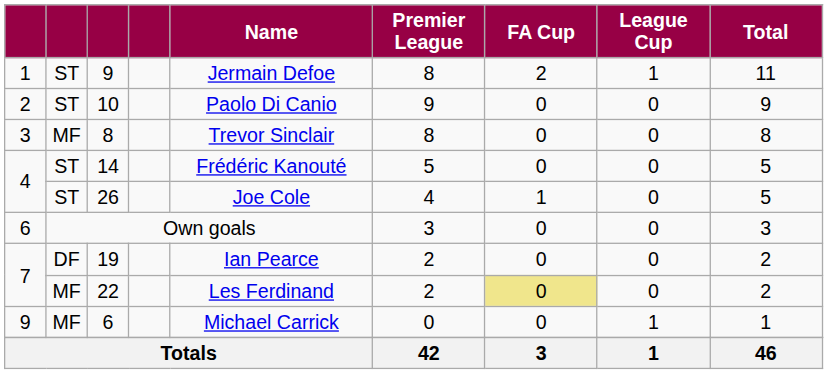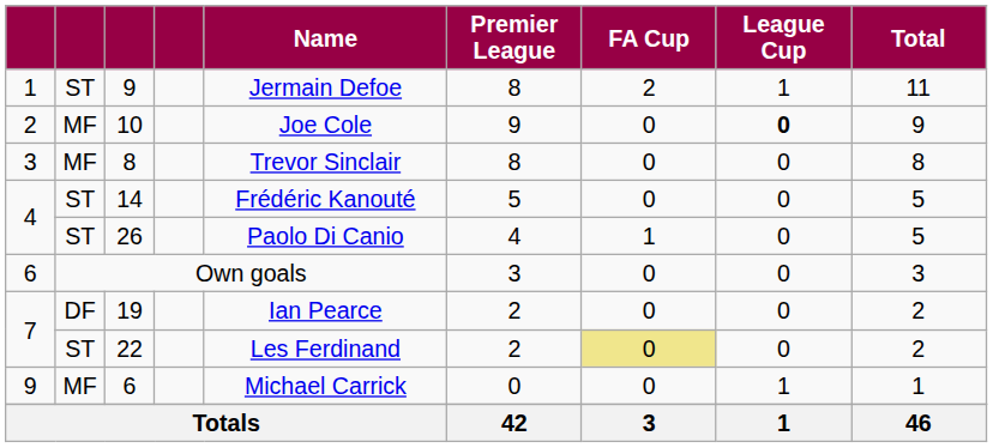 <table class="wikitable sortable" style="font-size: 95%; text-align: center;">
 <tr>
 <th style="width:25px; background:#970045; color:white;"></th>
 <th style="width:25px; background:#970045; color:white;"></th>
 <th style="width:25px; background:#970045; color:white;"></th>
 <th style="width:25px; background:#970045; color:white;"></th>
 <th style="width:150px; background:#970045; color:white;">Name</th>
 <th style="width:80px; background:#970045; color:white;">Premier League</th>
 <th style="width:80px; background:#970045; color:white;">FA Cup</th>
 <th style="width:80px; background:#970045; color:white;">League Cup</th>
 <th style="width:80px; background:#970045; color:white;">Total</th>
 </tr>
 <tr>
 <td>1</td>
 <td>ST</td>
 <td>9</td>
 <td></td>
 <td data-sort-value="Defoe, Jermain"><a href='#'>Jermain Defoe</a></td>
 <td>8</td>
 <td>2</td>
 <td>1</td>
 <td>11</td>
 </tr>
 <tr>
 <td>2</td>
-<td>ST</td>
+<td>MF</td>
 <td>10</td>
 <td></td>
-<td data-sort-value="Di Canio, Paolo"><a href='#'>Paolo Di Canio</a></td>
+<td data-sort-value="Cole, Joe"><a href='#'>Joe Cole</a></td>
 <td>9</td>
 <td>0</td>
-<td>0</td>
+<td><strong>0</strong></td>
 <td>9</td>
 </tr>
 <tr>
 <td>3</td>
 <td>MF</td>
 <td>8</td>
 <td></td>
 <td data-sort-value="Sinclair, Trevor"><a href='#'>Trevor Sinclair</a></td>
 <td>8</td>
 <td>0</td>
 <td>0</td>
 <td>8</td>
 </tr>
 <tr>
 <td rowspan=2>4</td>
 <td>ST</td>
 <td>14</td>
 <td></td>
 <td data-sort-value="Kanouté, Frédéric"><a href='#'>Frédéric Kanouté</a></td>
 <td>5</td>
 <td>0</td>
 <td>0</td>
 <td>5</td>
 </tr>
 <tr>
 <td>ST</td>
 <td>26</td>
 <td></td>
-<td data-sort-value="Cole, Joe"><a href='#'>Joe Cole</a></td>
+<td data-sort-value="Di Canio, Paolo"><a href='#'>Paolo Di Canio</a></td>
 <td>4</td>
 <td>1</td>
 <td>0</td>
 <td>5</td>
 </tr>
 <tr>
 <td>6</td>
 <td colspan="4">Own goals</td>
 <td>3</td>
 <td>0</td>
 <td>0</td>
 <td>3</td>
 </tr>
 <tr>
 <td rowspan=2>7</td>
 <td>DF</td>
 <td>19</td>
 <td></td>
 <td data-sort-value="Pearce, Ian"><a href='#'>Ian Pearce</a></td>
 <td>2</td>
 <td>0</td>
 <td>0</td>
 <td>2</td>
 </tr>
 <tr>
-<td>MF</td>
+<td>ST</td>
 <td>22</td>
 <td></td>
 <td data-sort-value="Ferdinand, Les"><a href='#'>Les Ferdinand</a></td>
 <td>2</td>
 <td style="background: khaki;">0</td>
 <td>0</td>
 <td>2</td>
 </tr>
 <tr>
 <td>9</td>
 <td>MF</td>
 <td>6</td>
 <td></td>
 <td data-sort-value="Carrick, Michael"><a href='#'>Michael Carrick</a></td>
 <td>0</td>
 <td>0</td>
 <td>1</td>
 <td>1</td>
 </tr>
 <tr class="sortbottom">
 </tr>
 <tr class="sortbottom">
 <th colspan=5>Totals</th>
 <th>42</th>
 <th>3</th>
 <th>1</th>
 <th>46</th>
 </tr>
 </table>
